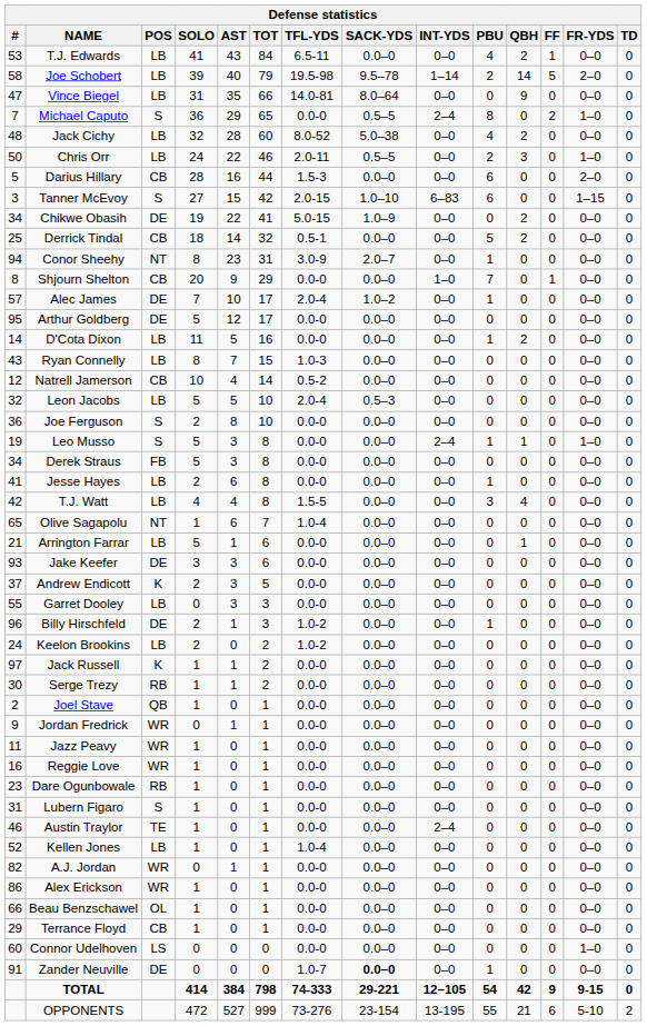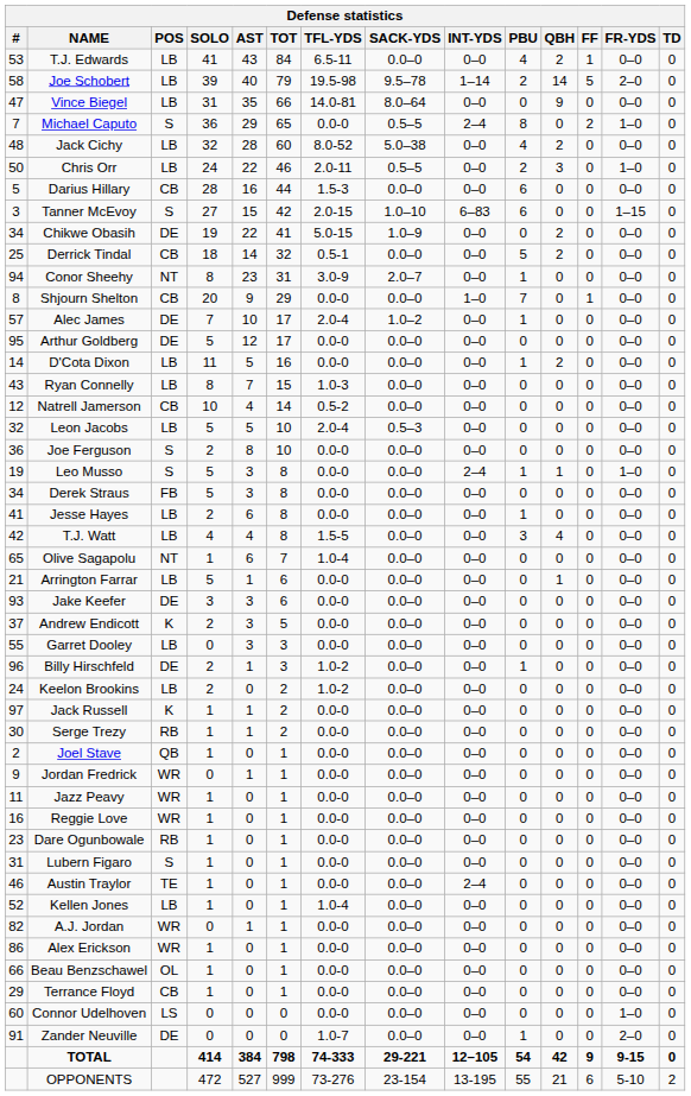 <table style="width:90%; text-align:center;" class="wikitable collapsible collapsed">
 <tr>
 <th colspan="17">Defense statistics</th>
 </tr>
 <tr>
 <th>#</th>
 <th>NAME</th>
 <th>POS</th>
 <th>SOLO</th>
 <th>AST</th>
 <th>TOT</th>
 <th>TFL-YDS</th>
 <th>SACK-YDS</th>
 <th>INT-YDS</th>
 <th>PBU</th>
 <th>QBH</th>
 <th>FF</th>
 <th>FR-YDS</th>
 <th>TD</th>
 </tr>
 <tr>
 <td>53</td>
 <td>T.J. Edwards</td>
 <td>LB</td>
 <td>41</td>
 <td>43</td>
 <td>84</td>
 <td>6.5-11</td>
 <td>0.0–0</td>
 <td>0–0</td>
 <td>4</td>
 <td>2</td>
 <td>1</td>
 <td>0–0</td>
 <td>0</td>
 </tr>
 <tr>
 <td>58</td>
 <td><a href='#'>Joe Schobert</a></td>
 <td>LB</td>
 <td>39</td>
 <td>40</td>
 <td>79</td>
 <td>19.5-98</td>
 <td>9.5–78</td>
 <td>1–14</td>
 <td>2</td>
 <td>14</td>
 <td>5</td>
 <td>2–0</td>
 <td>0</td>
 </tr>
 <tr>
 <td>47</td>
 <td><a href='#'>Vince Biegel</a></td>
 <td>LB</td>
 <td>31</td>
 <td>35</td>
 <td>66</td>
 <td>14.0-81</td>
 <td>8.0–64</td>
 <td>0–0</td>
 <td>0</td>
 <td>9</td>
 <td>0</td>
 <td>0–0</td>
 <td>0</td>
 </tr>
 <tr>
 <td>7</td>
 <td><a href='#'>Michael Caputo</a></td>
 <td>S</td>
 <td>36</td>
 <td>29</td>
 <td>65</td>
 <td>0.0-0</td>
 <td>0.5–5</td>
 <td>2–4</td>
 <td>8</td>
 <td>0</td>
 <td>2</td>
 <td>1–0</td>
 <td>0</td>
 </tr>
 <tr>
 <td>48</td>
 <td>Jack Cichy</td>
 <td>LB</td>
 <td>32</td>
 <td>28</td>
 <td>60</td>
 <td>8.0-52</td>
 <td>5.0–38</td>
 <td>0–0</td>
 <td>4</td>
 <td>2</td>
 <td>0</td>
 <td>0–0</td>
 <td>0</td>
 </tr>
 <tr>
 <td>50</td>
 <td>Chris Orr</td>
 <td>LB</td>
 <td>24</td>
 <td>22</td>
 <td>46</td>
 <td>2.0-11</td>
 <td>0.5–5</td>
 <td>0–0</td>
 <td>2</td>
 <td>3</td>
 <td>0</td>
 <td>1–0</td>
 <td>0</td>
 </tr>
 <tr>
 <td>5</td>
 <td>Darius Hillary</td>
 <td>CB</td>
 <td>28</td>
 <td>16</td>
 <td>44</td>
 <td>1.5-3</td>
 <td>0.0–0</td>
 <td>0–0</td>
 <td>6</td>
 <td>0</td>
 <td>0</td>
-<td>2–0</td>
+<td>0–0</td>
 <td>0</td>
 </tr>
 <tr>
 <td>3</td>
 <td>Tanner McEvoy</td>
 <td>S</td>
 <td>27</td>
 <td>15</td>
 <td>42</td>
 <td>2.0-15</td>
 <td>1.0–10</td>
 <td>6–83</td>
 <td>6</td>
 <td>0</td>
 <td>0</td>
 <td>1–15</td>
 <td>0</td>
 </tr>
 <tr>
 <td>34</td>
 <td>Chikwe Obasih</td>
 <td>DE</td>
 <td>19</td>
 <td>22</td>
 <td>41</td>
 <td>5.0-15</td>
 <td>1.0–9</td>
 <td>0–0</td>
 <td>0</td>
 <td>2</td>
 <td>0</td>
 <td>0–0</td>
 <td>0</td>
 </tr>
 <tr>
 <td>25</td>
 <td>Derrick Tindal</td>
 <td>CB</td>
 <td>18</td>
 <td>14</td>
 <td>32</td>
 <td>0.5-1</td>
 <td>0.0–0</td>
 <td>0–0</td>
 <td>5</td>
 <td>2</td>
 <td>0</td>
 <td>0–0</td>
 <td>0</td>
 </tr>
 <tr>
 <td>94</td>
 <td>Conor Sheehy</td>
 <td>NT</td>
 <td>8</td>
 <td>23</td>
 <td>31</td>
 <td>3.0-9</td>
 <td>2.0–7</td>
 <td>0–0</td>
 <td>1</td>
 <td>0</td>
 <td>0</td>
 <td>0–0</td>
 <td>0</td>
 </tr>
 <tr>
 <td>8</td>
 <td>Shjourn Shelton</td>
 <td>CB</td>
 <td>20</td>
 <td>9</td>
 <td>29</td>
 <td>0.0-0</td>
 <td>0.0–0</td>
 <td>1–0</td>
 <td>7</td>
 <td>0</td>
 <td>1</td>
 <td>0–0</td>
 <td>0</td>
 </tr>
 <tr>
 <td>57</td>
 <td>Alec James</td>
 <td>DE</td>
 <td>7</td>
 <td>10</td>
 <td>17</td>
 <td>2.0-4</td>
 <td>1.0–2</td>
 <td>0–0</td>
 <td>1</td>
 <td>0</td>
 <td>0</td>
 <td>0–0</td>
 <td>0</td>
 </tr>
 <tr>
 <td>95</td>
 <td>Arthur Goldberg</td>
 <td>DE</td>
 <td>5</td>
 <td>12</td>
 <td>17</td>
 <td>0.0-0</td>
 <td>0.0–0</td>
 <td>0–0</td>
 <td>0</td>
 <td>0</td>
 <td>0</td>
 <td>0–0</td>
 <td>0</td>
 </tr>
 <tr>
 <td>14</td>
 <td>D'Cota Dixon</td>
 <td>LB</td>
 <td>11</td>
 <td>5</td>
 <td>16</td>
 <td>0.0-0</td>
 <td>0.0–0</td>
 <td>0–0</td>
 <td>1</td>
 <td>2</td>
 <td>0</td>
 <td>0–0</td>
 <td>0</td>
 </tr>
 <tr>
 <td>43</td>
 <td>Ryan Connelly</td>
 <td>LB</td>
 <td>8</td>
 <td>7</td>
 <td>15</td>
 <td>1.0-3</td>
 <td>0.0–0</td>
 <td>0–0</td>
 <td>0</td>
 <td>0</td>
 <td>0</td>
 <td>0–0</td>
 <td>0</td>
 </tr>
 <tr>
 <td>12</td>
 <td>Natrell Jamerson</td>
 <td>CB</td>
 <td>10</td>
 <td>4</td>
 <td>14</td>
 <td>0.5-2</td>
 <td>0.0–0</td>
 <td>0–0</td>
 <td>0</td>
 <td>0</td>
 <td>0</td>
 <td>0–0</td>
 <td>0</td>
 </tr>
 <tr>
 <td>32</td>
 <td>Leon Jacobs</td>
 <td>LB</td>
 <td>5</td>
 <td>5</td>
 <td>10</td>
 <td>2.0-4</td>
 <td>0.5–3</td>
 <td>0–0</td>
 <td>0</td>
 <td>0</td>
 <td>0</td>
 <td>0–0</td>
 <td>0</td>
 </tr>
 <tr>
 <td>36</td>
 <td>Joe Ferguson</td>
 <td>S</td>
 <td>2</td>
 <td>8</td>
 <td>10</td>
 <td>0.0-0</td>
 <td>0.0–0</td>
 <td>0–0</td>
 <td>0</td>
 <td>0</td>
 <td>0</td>
 <td>0–0</td>
 <td>0</td>
 </tr>
 <tr>
 <td>19</td>
 <td>Leo Musso</td>
 <td>S</td>
 <td>5</td>
 <td>3</td>
 <td>8</td>
 <td>0.0-0</td>
 <td>0.0–0</td>
 <td>2–4</td>
 <td>1</td>
 <td>1</td>
 <td>0</td>
 <td>1–0</td>
 <td>0</td>
 </tr>
 <tr>
 <td>34</td>
 <td>Derek Straus</td>
 <td>FB</td>
 <td>5</td>
 <td>3</td>
 <td>8</td>
 <td>0.0-0</td>
 <td>0.0–0</td>
 <td>0–0</td>
 <td>0</td>
 <td>0</td>
 <td>0</td>
 <td>0–0</td>
 <td>0</td>
 </tr>
 <tr>
 <td>41</td>
 <td>Jesse Hayes</td>
 <td>LB</td>
 <td>2</td>
 <td>6</td>
 <td>8</td>
 <td>0.0-0</td>
 <td>0.0–0</td>
 <td>0–0</td>
 <td>1</td>
 <td>0</td>
 <td>0</td>
 <td>0–0</td>
 <td>0</td>
 </tr>
 <tr>
 <td>42</td>
 <td>T.J. Watt</td>
 <td>LB</td>
 <td>4</td>
 <td>4</td>
 <td>8</td>
 <td>1.5-5</td>
 <td>0.0–0</td>
 <td>0–0</td>
 <td>3</td>
 <td>4</td>
 <td>0</td>
 <td>0–0</td>
 <td>0</td>
 </tr>
 <tr>
 <td>65</td>
 <td>Olive Sagapolu</td>
 <td>NT</td>
 <td>1</td>
 <td>6</td>
 <td>7</td>
 <td>1.0-4</td>
 <td>0.0–0</td>
 <td>0–0</td>
 <td>0</td>
 <td>0</td>
 <td>0</td>
 <td>0–0</td>
 <td>0</td>
 </tr>
 <tr>
 <td>21</td>
 <td>Arrington Farrar</td>
 <td>LB</td>
 <td>5</td>
 <td>1</td>
 <td>6</td>
 <td>0.0-0</td>
 <td>0.0–0</td>
 <td>0–0</td>
 <td>0</td>
 <td>1</td>
 <td>0</td>
 <td>0–0</td>
 <td>0</td>
 </tr>
 <tr>
 <td>93</td>
 <td>Jake Keefer</td>
 <td>DE</td>
 <td>3</td>
 <td>3</td>
 <td>6</td>
 <td>0.0-0</td>
 <td>0.0–0</td>
 <td>0–0</td>
 <td>0</td>
 <td>0</td>
 <td>0</td>
 <td>0–0</td>
 <td>0</td>
 </tr>
 <tr>
 <td>37</td>
 <td>Andrew Endicott</td>
 <td>K</td>
 <td>2</td>
 <td>3</td>
 <td>5</td>
 <td>0.0-0</td>
 <td>0.0–0</td>
 <td>0–0</td>
 <td>0</td>
 <td>0</td>
 <td>0</td>
 <td>0–0</td>
 <td>0</td>
 </tr>
 <tr>
 <td>55</td>
 <td>Garret Dooley</td>
 <td>LB</td>
 <td>0</td>
 <td>3</td>
 <td>3</td>
 <td>0.0-0</td>
 <td>0.0–0</td>
 <td>0–0</td>
 <td>0</td>
 <td>0</td>
 <td>0</td>
 <td>0–0</td>
 <td>0</td>
 </tr>
 <tr>
 <td>96</td>
 <td>Billy Hirschfeld</td>
 <td>DE</td>
 <td>2</td>
 <td>1</td>
 <td>3</td>
 <td>1.0-2</td>
 <td>0.0–0</td>
 <td>0–0</td>
 <td>1</td>
 <td>0</td>
 <td>0</td>
 <td>0–0</td>
 <td>0</td>
 </tr>
 <tr>
 <td>24</td>
 <td>Keelon Brookins</td>
 <td>LB</td>
 <td>2</td>
 <td>0</td>
 <td>2</td>
 <td>1.0-2</td>
 <td>0.0–0</td>
 <td>0–0</td>
 <td>0</td>
 <td>0</td>
 <td>0</td>
 <td>0–0</td>
 <td>0</td>
 </tr>
 <tr>
 <td>97</td>
 <td>Jack Russell</td>
 <td>K</td>
 <td>1</td>
 <td>1</td>
 <td>2</td>
 <td>0.0-0</td>
 <td>0.0–0</td>
 <td>0–0</td>
 <td>0</td>
 <td>0</td>
 <td>0</td>
 <td>0–0</td>
 <td>0</td>
 </tr>
 <tr>
 <td>30</td>
 <td>Serge Trezy</td>
 <td>RB</td>
 <td>1</td>
 <td>1</td>
 <td>2</td>
 <td>0.0-0</td>
 <td>0.0–0</td>
 <td>0–0</td>
 <td>0</td>
 <td>0</td>
 <td>0</td>
 <td>0–0</td>
 <td>0</td>
 </tr>
 <tr>
 <td>2</td>
 <td><a href='#'>Joel Stave</a></td>
 <td>QB</td>
 <td>1</td>
 <td>0</td>
 <td>1</td>
 <td>0.0-0</td>
 <td>0.0–0</td>
 <td>0–0</td>
 <td>0</td>
 <td>0</td>
 <td>0</td>
 <td>0–0</td>
 <td>0</td>
 </tr>
 <tr>
 <td>9</td>
 <td>Jordan Fredrick</td>
 <td>WR</td>
 <td>0</td>
 <td>1</td>
 <td>1</td>
 <td>0.0-0</td>
 <td>0.0–0</td>
 <td>0–0</td>
 <td>0</td>
 <td>0</td>
 <td>0</td>
 <td>0–0</td>
 <td>0</td>
 </tr>
 <tr>
 <td>11</td>
 <td>Jazz Peavy</td>
 <td>WR</td>
 <td>1</td>
 <td>0</td>
 <td>1</td>
 <td>0.0-0</td>
 <td>0.0–0</td>
 <td>0–0</td>
 <td>0</td>
 <td>0</td>
 <td>0</td>
 <td>0–0</td>
 <td>0</td>
 </tr>
 <tr>
 <td>16</td>
 <td>Reggie Love</td>
 <td>WR</td>
 <td>1</td>
 <td>0</td>
 <td>1</td>
 <td>0.0-0</td>
 <td>0.0–0</td>
 <td>0–0</td>
 <td>0</td>
 <td>0</td>
 <td>0</td>
 <td>0–0</td>
 <td>0</td>
 </tr>
 <tr>
 <td>23</td>
 <td>Dare Ogunbowale</td>
 <td>RB</td>
 <td>1</td>
 <td>0</td>
 <td>1</td>
 <td>0.0-0</td>
 <td>0.0–0</td>
 <td>0–0</td>
 <td>0</td>
 <td>0</td>
 <td>0</td>
 <td>0–0</td>
 <td>0</td>
 </tr>
 <tr>
 <td>31</td>
 <td>Lubern Figaro</td>
 <td>S</td>
 <td>1</td>
 <td>0</td>
 <td>1</td>
 <td>0.0-0</td>
 <td>0.0–0</td>
 <td>0–0</td>
 <td>0</td>
 <td>0</td>
 <td>0</td>
 <td>0–0</td>
 <td>0</td>
 </tr>
 <tr>
 <td>46</td>
 <td>Austin Traylor</td>
 <td>TE</td>
 <td>1</td>
 <td>0</td>
 <td>1</td>
 <td>0.0-0</td>
 <td>0.0–0</td>
 <td>2–4</td>
 <td>0</td>
 <td>0</td>
 <td>0</td>
 <td>0–0</td>
 <td>0</td>
 </tr>
 <tr>
 <td>52</td>
 <td>Kellen Jones</td>
 <td>LB</td>
 <td>1</td>
 <td>0</td>
 <td>1</td>
 <td>1.0-4</td>
 <td>0.0–0</td>
 <td>0–0</td>
 <td>0</td>
 <td>0</td>
 <td>0</td>
 <td>0–0</td>
 <td>0</td>
 </tr>
 <tr>
 <td>82</td>
 <td>A.J. Jordan</td>
 <td>WR</td>
 <td>0</td>
 <td>1</td>
 <td>1</td>
 <td>0.0-0</td>
 <td>0.0–0</td>
 <td>0–0</td>
 <td>0</td>
 <td>0</td>
 <td>0</td>
 <td>0–0</td>
 <td>0</td>
 </tr>
 <tr>
 <td>86</td>
 <td>Alex Erickson</td>
 <td>WR</td>
 <td>1</td>
 <td>0</td>
 <td>1</td>
 <td>0.0-0</td>
 <td>0.0–0</td>
 <td>0–0</td>
 <td>0</td>
 <td>0</td>
 <td>0</td>
 <td>0–0</td>
 <td>0</td>
 </tr>
 <tr>
 <td>66</td>
 <td>Beau Benzschawel</td>
 <td>OL</td>
 <td>1</td>
 <td>0</td>
 <td>1</td>
 <td>0.0-0</td>
 <td>0.0–0</td>
 <td>0–0</td>
 <td>0</td>
 <td>0</td>
 <td>0</td>
 <td>0–0</td>
 <td>0</td>
 </tr>
 <tr>
 <td>29</td>
 <td>Terrance Floyd</td>
 <td>CB</td>
 <td>1</td>
 <td>0</td>
 <td>1</td>
 <td>0.0-0</td>
 <td>0.0–0</td>
 <td>0–0</td>
 <td>0</td>
 <td>0</td>
 <td>0</td>
 <td>0–0</td>
 <td>0</td>
 </tr>
 <tr>
 <td>60</td>
 <td>Connor Udelhoven</td>
 <td>LS</td>
 <td>0</td>
 <td>0</td>
 <td>0</td>
 <td>0.0-0</td>
 <td>0.0–0</td>
 <td>0–0</td>
 <td>0</td>
 <td>0</td>
 <td>0</td>
 <td>1–0</td>
 <td>0</td>
 </tr>
 <tr>
 <td>91</td>
 <td>Zander Neuville</td>
 <td>DE</td>
 <td>0</td>
 <td>0</td>
 <td>0</td>
 <td>1.0-7</td>
-<td><strong>0.0–0</strong></td>
+<td>0.0–0</td>
 <td>0–0</td>
 <td>1</td>
 <td>0</td>
 <td>0</td>
-<td>0–0</td>
+<td>2–0</td>
 <td>0</td>
 </tr>
 <tr>
 <td></td>
 <td><strong>TOTAL</strong></td>
 <td></td>
 <td><strong>414</strong></td>
 <td><strong>384</strong></td>
 <td><strong>798</strong></td>
 <td><strong>74-333</strong></td>
 <td><strong>29-221</strong></td>
 <td><strong>12–105</strong></td>
 <td><strong>54</strong></td>
 <td><strong>42</strong></td>
 <td><strong>9</strong></td>
 <td><strong>9-15</strong></td>
 <td><strong>0</strong></td>
 </tr>
 <tr>
 <td></td>
 <td>OPPONENTS</td>
 <td></td>
 <td>472</td>
 <td>527</td>
 <td>999</td>
 <td>73-276</td>
 <td>23-154</td>
 <td>13-195</td>
 <td>55</td>
 <td>21</td>
 <td>6</td>
 <td>5-10</td>
 <td>2</td>
 </tr>
 </table>
